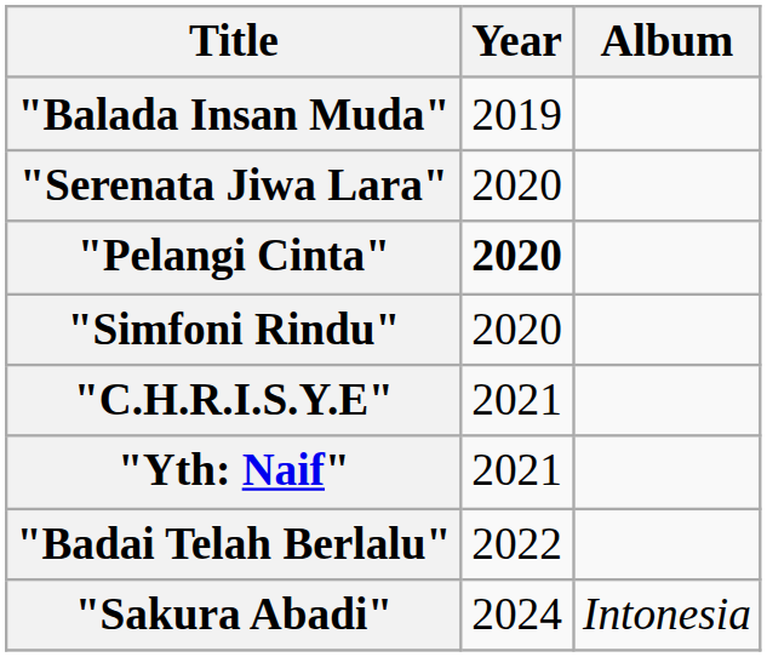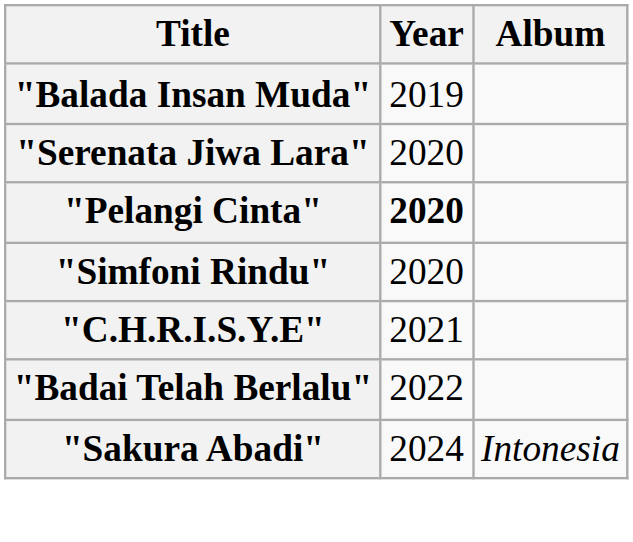 <table class="wikitable plainrowheaders" style="text-align:center">
 <tr>
 <th scope="col">Title</th>
 <th scope="col">Year</th>
 <th scope="col">Album</th>
 </tr>
 <tr>
 <th scope="row">"Balada Insan Muda"</th>
 <td>2019</td>
 <td></td>
 </tr>
 <tr>
 <th scope="row">"Serenata Jiwa Lara" <br> </th>
 <td>2020</td>
 <td></td>
 </tr>
 <tr>
 <th scope="row">"Pelangi Cinta" <br> </th>
 <td><strong>2020</strong></td>
 <td></td>
 </tr>
 <tr>
 <th scope="row">"Simfoni Rindu" <br> </th>
 <td>2020</td>
 <td></td>
 </tr>
 <tr>
 <th scope="row">"C.H.R.I.S.Y.E" <br> </th>
 <td>2021</td>
 <td></td>
 </tr>
 <tr>
-<th scope="row">"Yth: <a href='#'>Naif</a>" <br> </th>
-<td>2021</td>
-<td></td>
-</tr>
-<tr>
 <th scope="row">"Badai Telah Berlalu" <br> </th>
 <td>2022</td>
 <td></td>
 </tr>
 <tr>
 <th scope="row">"Sakura Abadi" <br> </th>
 <td>2024</td>
 <td><em>Intonesia</em></td>
 </tr>
 </table>
